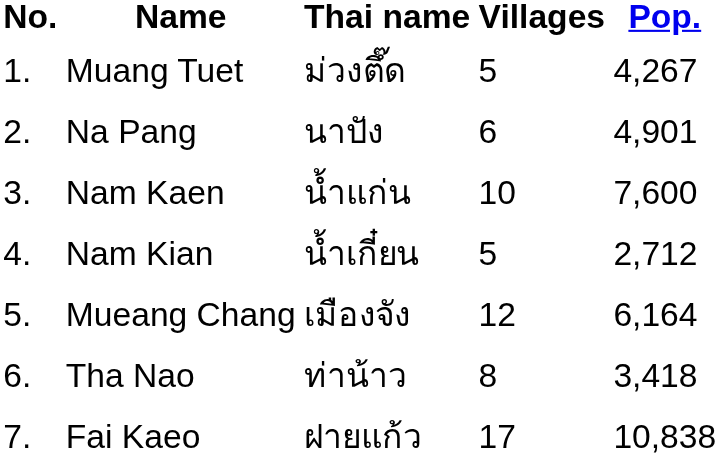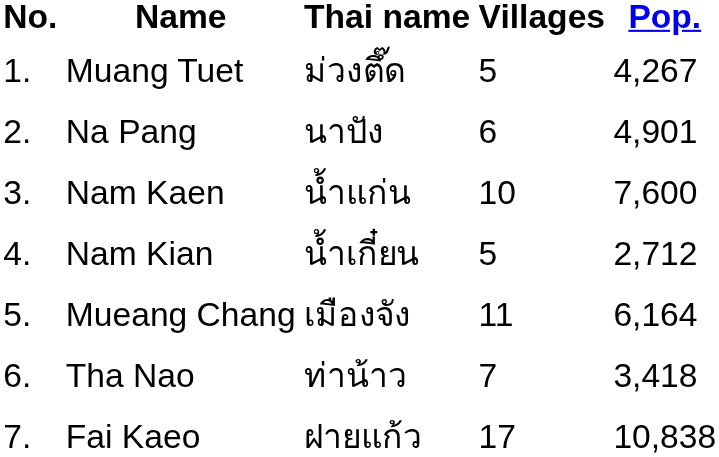 <table>
 <tr>
 <th>No.</th>
 <th>Name</th>
 <th>Thai name</th>
 <th>Villages</th>
 <th><a href='#'>Pop.</a></th>
 </tr>
 <tr>
 <td>1.</td>
 <td>Muang Tuet</td>
 <td>ม่วงตึ๊ด</td>
 <td>5</td>
 <td>4,267</td>
 <td></td>
 </tr>
 <tr>
 <td>2.</td>
 <td>Na Pang</td>
 <td>นาปัง</td>
 <td>6</td>
 <td>4,901</td>
 <td></td>
 </tr>
 <tr>
 <td>3.</td>
 <td>Nam Kaen</td>
 <td>น้ำแก่น</td>
 <td>10</td>
 <td>7,600</td>
 <td></td>
 </tr>
 <tr>
 <td>4.</td>
 <td>Nam Kian</td>
 <td>น้ำเกี๋ยน</td>
 <td>5</td>
 <td>2,712</td>
 <td></td>
 </tr>
 <tr>
 <td>5.</td>
 <td>Mueang Chang</td>
 <td>เมืองจัง</td>
-<td>12</td>
+<td>11</td>
 <td>6,164</td>
 <td></td>
 </tr>
 <tr>
 <td>6.</td>
 <td>Tha Nao</td>
 <td>ท่าน้าว</td>
-<td>8</td>
+<td>7</td>
 <td>3,418</td>
 <td></td>
 </tr>
 <tr>
 <td>7.</td>
 <td>Fai Kaeo</td>
 <td>ฝายแก้ว</td>
 <td>17</td>
 <td>10,838</td>
 <td></td>
 </tr>
 </table>
